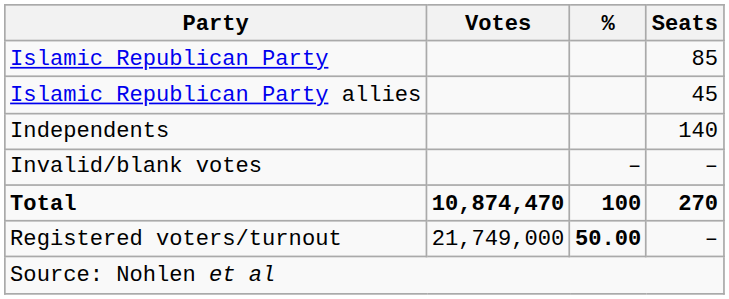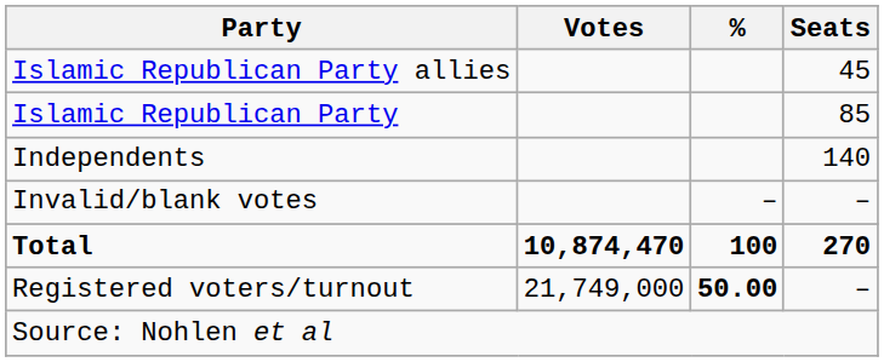 <table class=wikitable style=text-align:right>
 <tr>
 <th>Party</th>
 <th>Votes</th>
 <th>%</th>
 <th>Seats</th>
 </tr>
 <tr>
+<td align=left><a href='#'>Islamic Republican Party</a> allies</td>
+<td></td>
+<td></td>
+<td>45</td>
+</tr>
+<tr>
 <td align=left><a href='#'>Islamic Republican Party</a></td>
 <td></td>
 <td></td>
 <td>85</td>
-</tr>
-<tr>
-<td align=left><a href='#'>Islamic Republican Party</a> allies</td>
-<td></td>
-<td></td>
-<td>45</td>
 </tr>
 <tr>
 <td align=left>Independents</td>
 <td></td>
 <td></td>
 <td>140</td>
 </tr>
 <tr>
 <td align=left>Invalid/blank votes</td>
 <td></td>
 <td>–</td>
 <td>–</td>
 </tr>
 <tr>
 <td align=left><strong>Total</strong></td>
 <td><strong>10,874,470</strong></td>
 <td><strong>100</strong></td>
 <td><strong>270</strong></td>
 </tr>
 <tr>
 <td align=left>Registered voters/turnout</td>
 <td>21,749,000</td>
 <td><strong>50.00</strong></td>
 <td>–</td>
 </tr>
 <tr>
 <td align=left colspan=4>Source: Nohlen <em>et al</em></td>
 </tr>
 </table>
